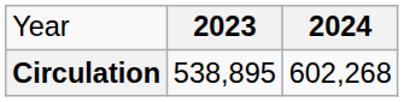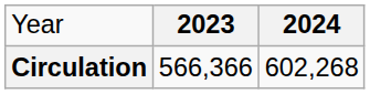 <table class="wikitable">
 <tr>
 <td>Year</td>
 <th>2023</th>
 <th>2024</th>
 </tr>
 <tr>
 <th>Circulation</th>
-<td>538,895</td>
+<td>566,366</td>
 <td>602,268</td>
 </tr>
 </table>
